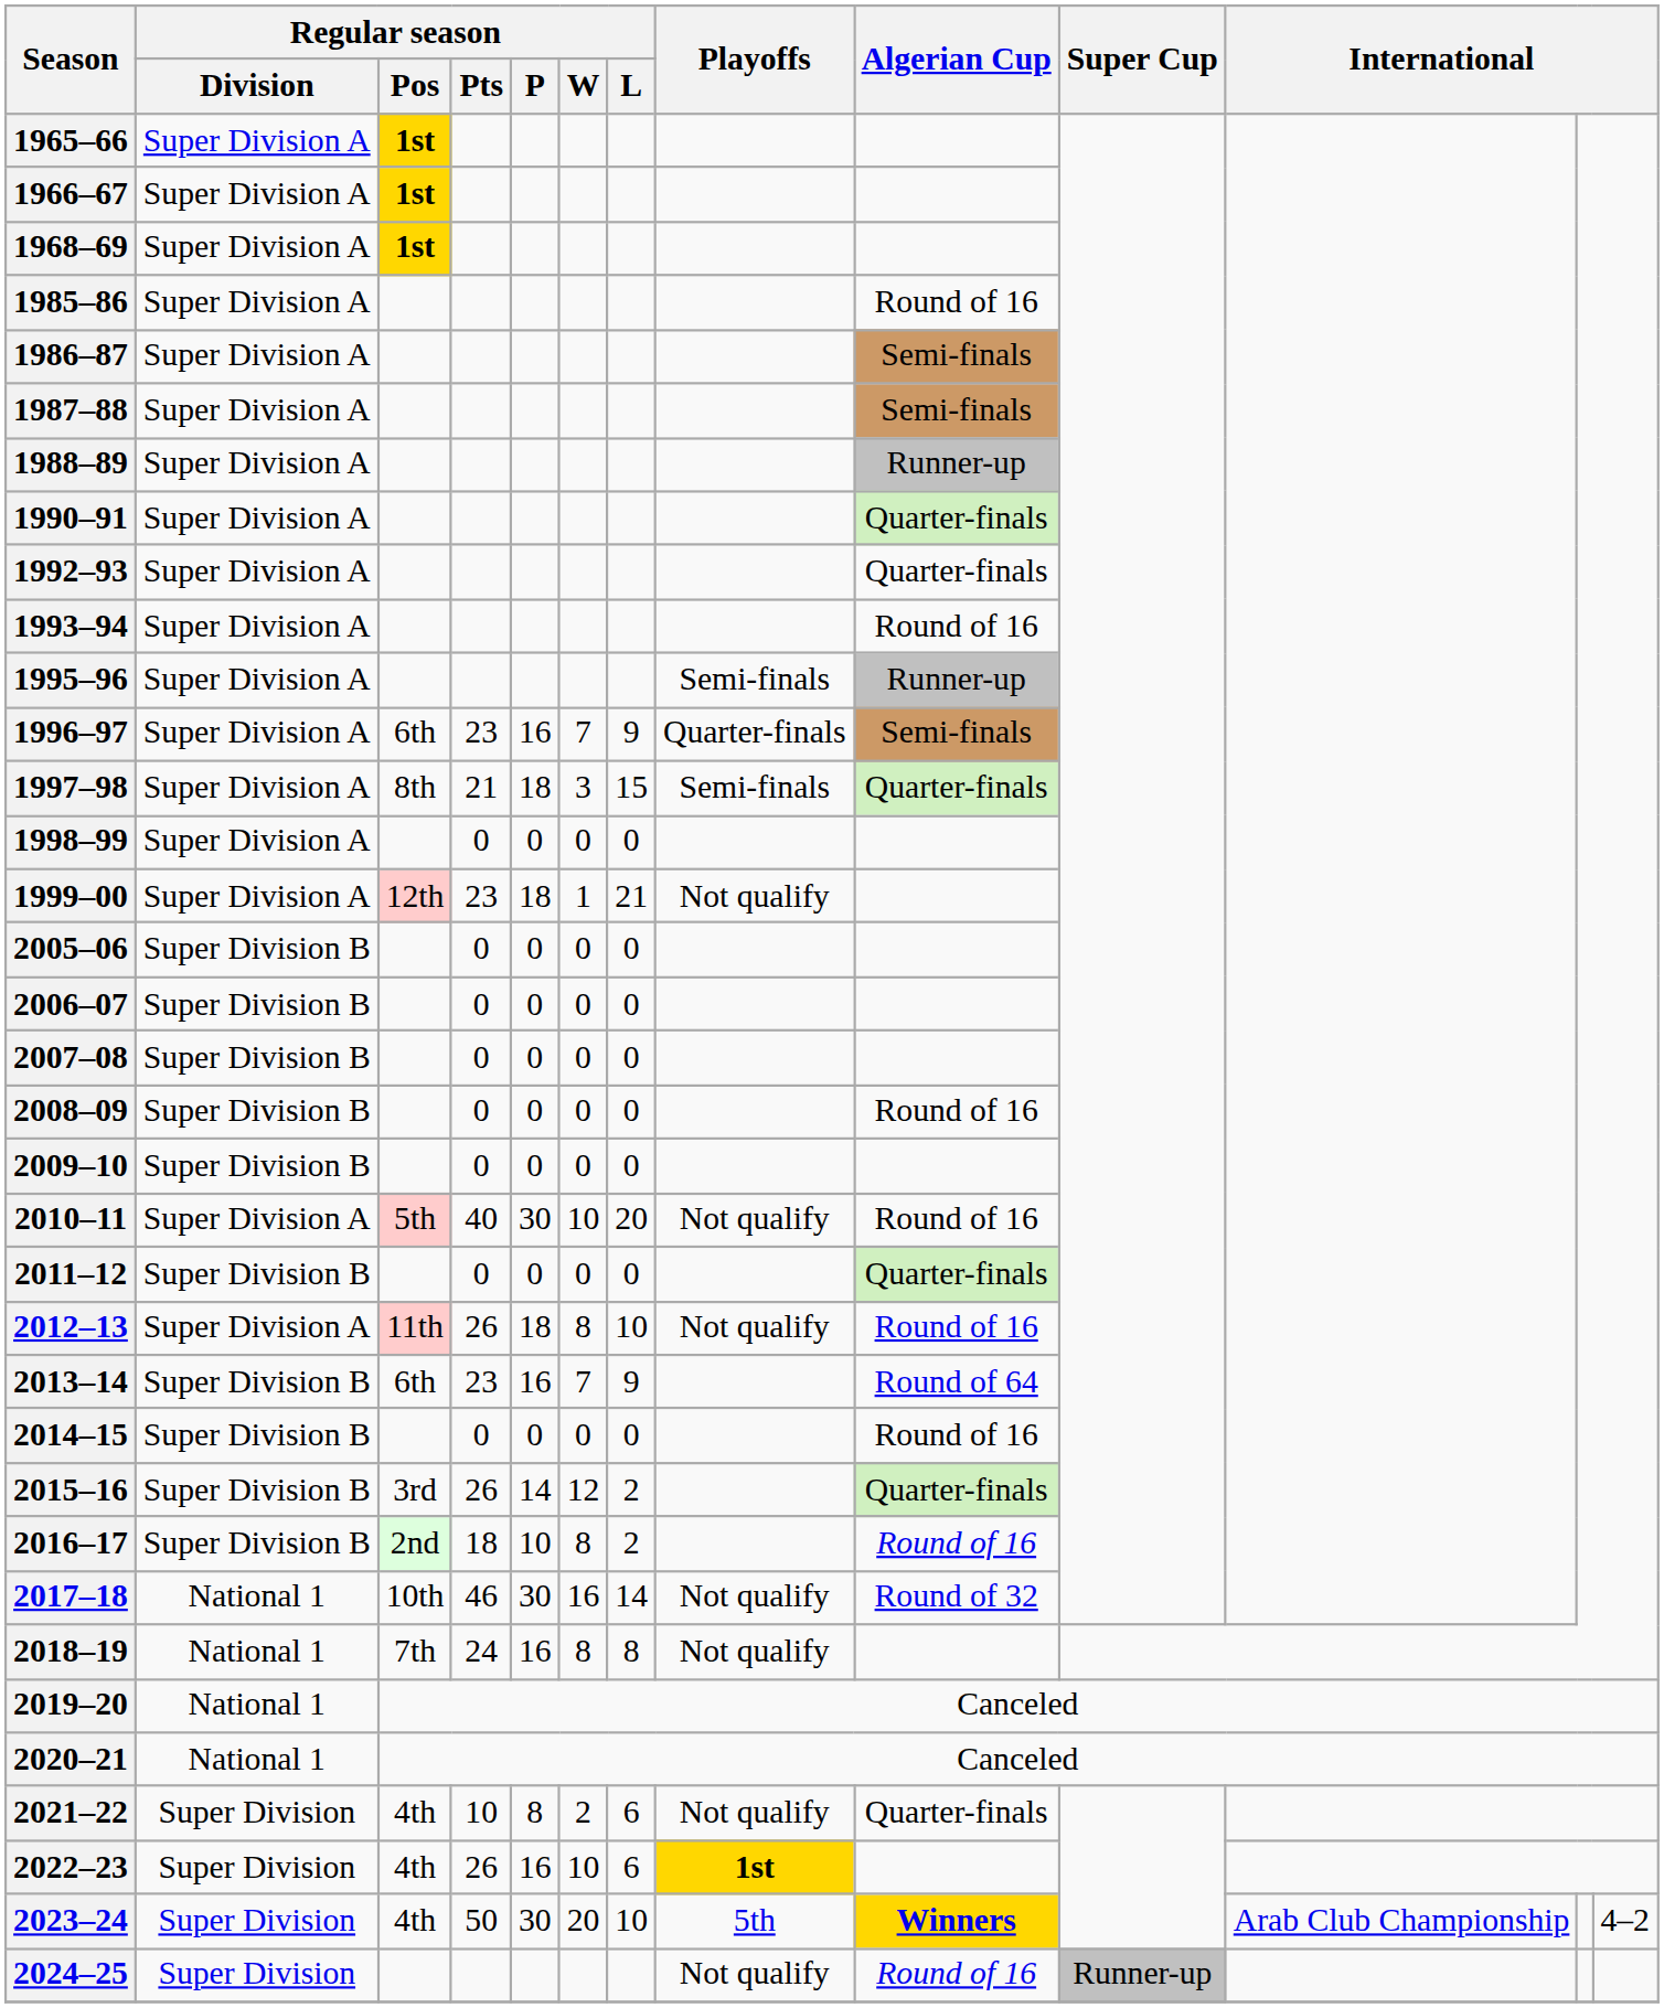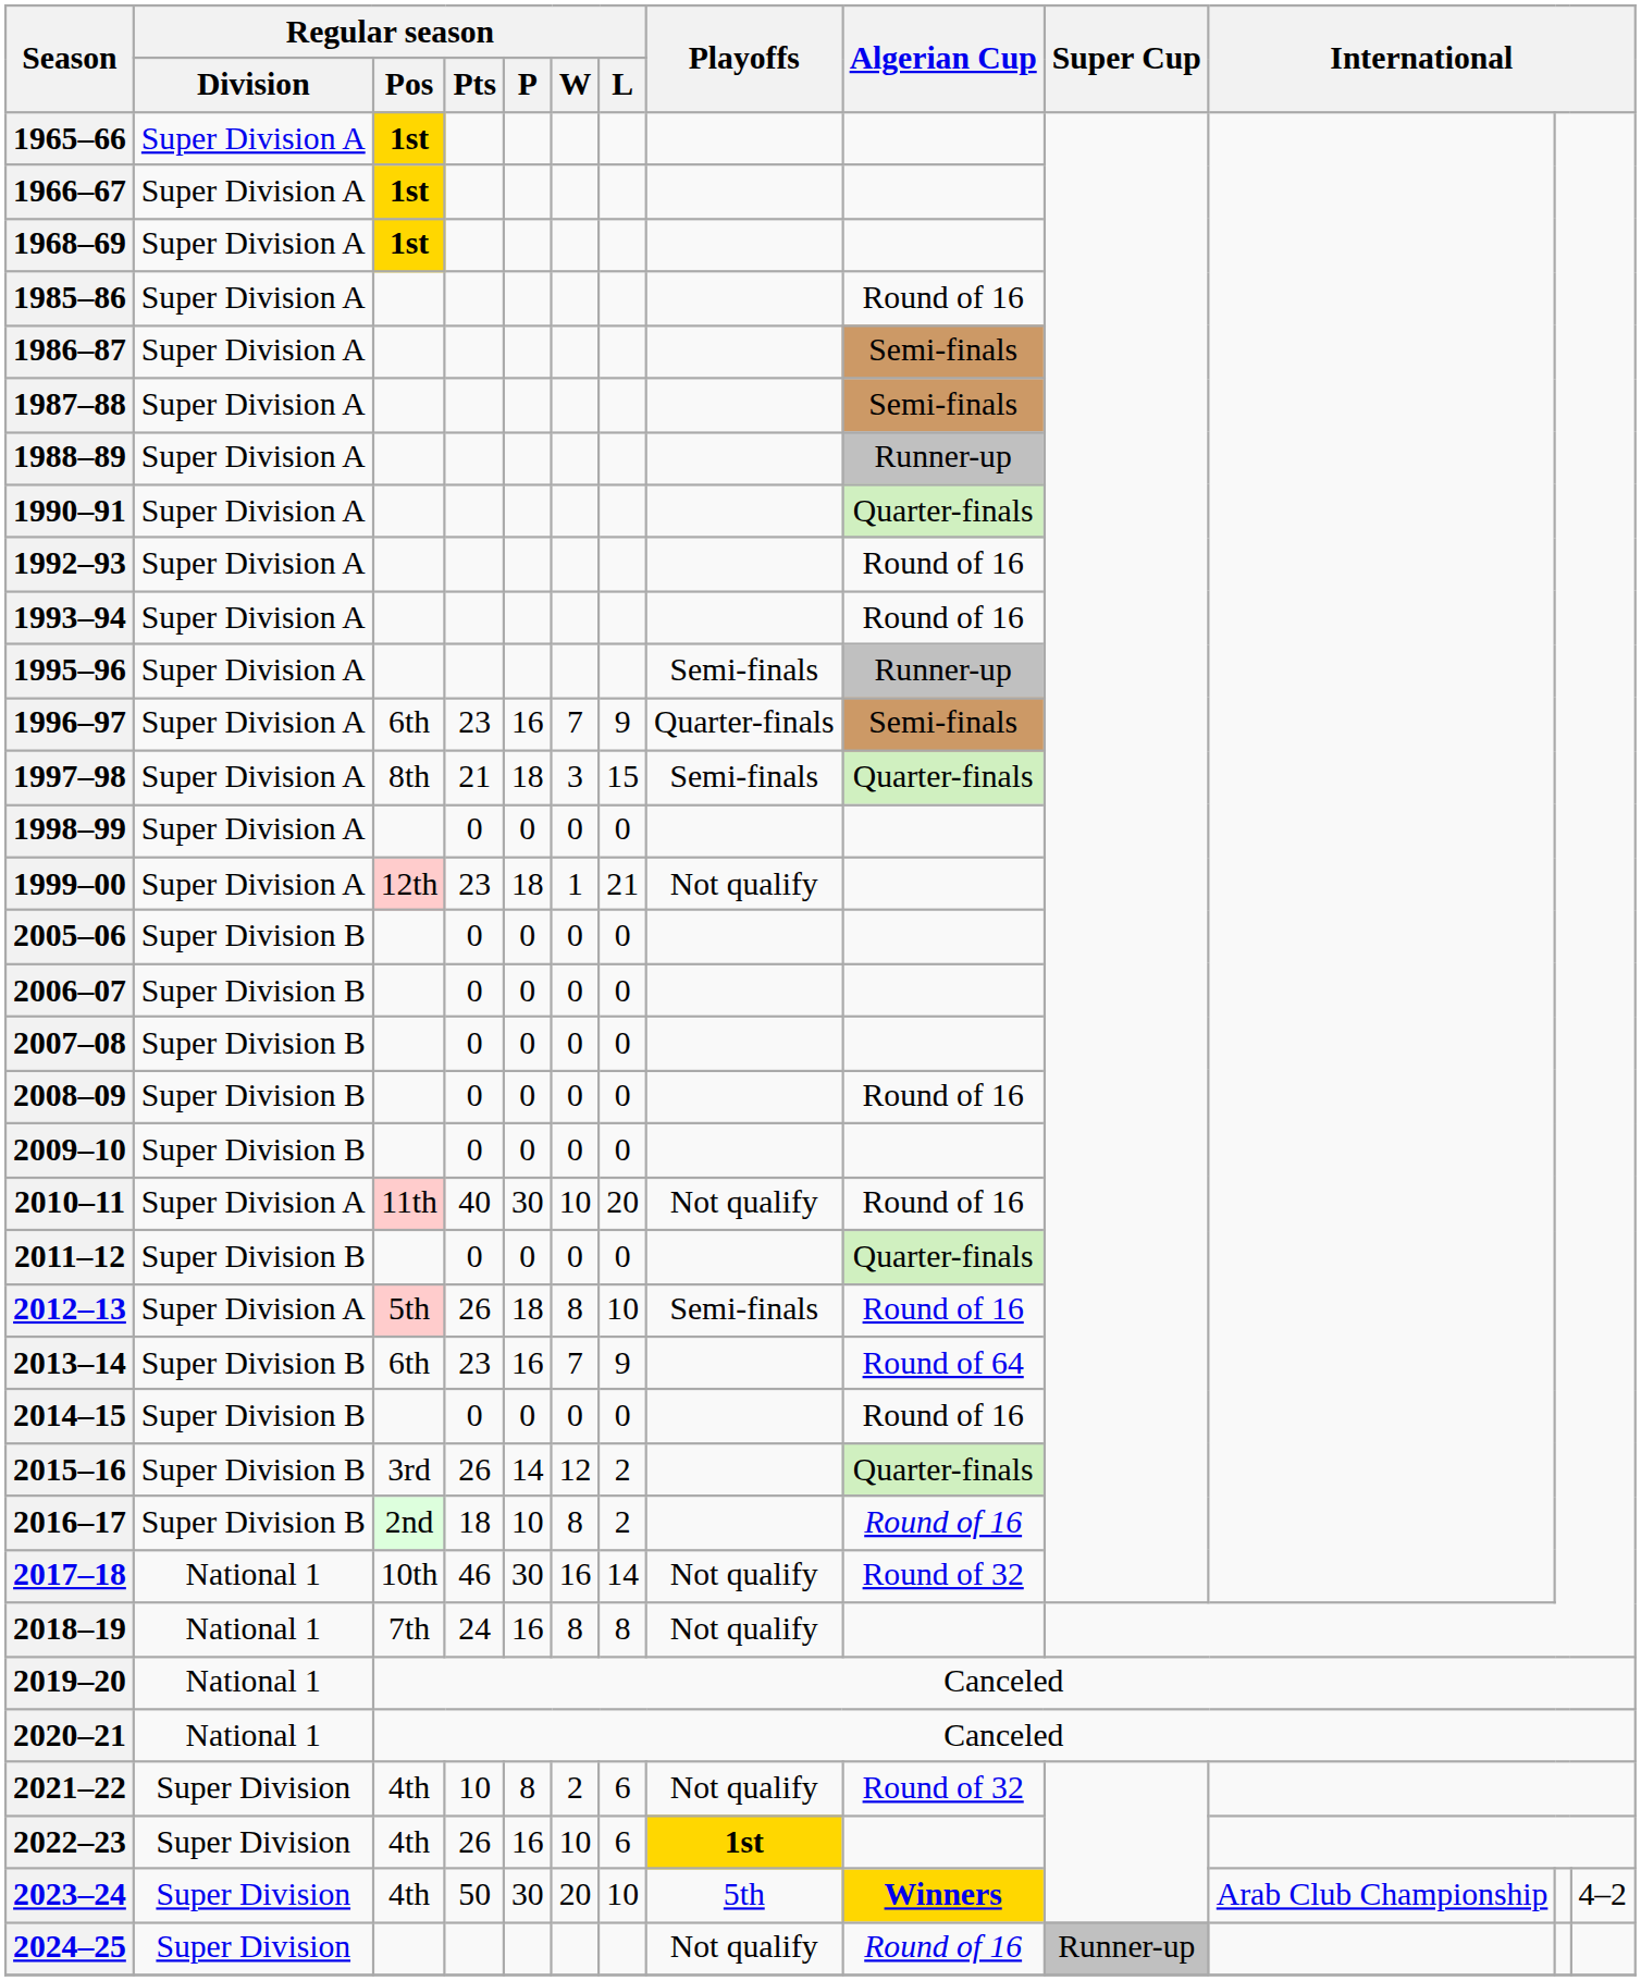 <table class="wikitable" style="font-size:85%; text-align:center">
 <tr>
 <th rowspan=2>Season</th>
 <th colspan=6>Regular season</th>
 <th rowspan=2>Playoffs</th>
 <th rowspan=2><a href='#'>Algerian Cup</a></th>
 <th rowspan=2>Super Cup</th>
 <th rowspan=2 colspan=3>International</th>
 </tr>
 <tr>
 <th>Division</th>
 <th>Pos</th>
 <th>Pts</th>
 <th>P</th>
 <th>W</th>
 <th>L</th>
 </tr>
 <tr>
 <th>1965–66</th>
 <td><a href='#'>Super Division A</a></td>
 <td align=center bgcolor=gold><strong>1st</strong></td>
 <td></td>
 <td></td>
 <td></td>
 <td></td>
 <td></td>
 <td></td>
 <td rowspan="28"></td>
 <td rowspan="28"></td>
 </tr>
 <tr>
 <th>1966–67</th>
 <td>Super Division A</td>
 <td align=center bgcolor=gold><strong>1st</strong></td>
 <td></td>
 <td></td>
 <td></td>
 <td></td>
 <td></td>
 <td></td>
 </tr>
 <tr>
 <th>1968–69</th>
 <td>Super Division A</td>
 <td align=center bgcolor=gold><strong>1st</strong></td>
 <td></td>
 <td></td>
 <td></td>
 <td></td>
 <td></td>
 <td></td>
 </tr>
 <tr>
 <th>1985–86</th>
 <td>Super Division A</td>
 <td></td>
 <td></td>
 <td></td>
 <td></td>
 <td></td>
 <td></td>
 <td>Round of 16</td>
 </tr>
 <tr>
 <th>1986–87</th>
 <td>Super Division A</td>
 <td></td>
 <td></td>
 <td></td>
 <td></td>
 <td></td>
 <td></td>
 <td align=center bgcolor=#cc9966>Semi-finals</td>
 </tr>
 <tr>
 <th>1987–88</th>
 <td>Super Division A</td>
 <td></td>
 <td></td>
 <td></td>
 <td></td>
 <td></td>
 <td></td>
 <td align=center bgcolor=#cc9966>Semi-finals</td>
 </tr>
 <tr>
 <th>1988–89</th>
 <td>Super Division A</td>
 <td></td>
 <td></td>
 <td></td>
 <td></td>
 <td></td>
 <td></td>
 <td align=center bgcolor=silver>Runner-up</td>
 </tr>
 <tr>
 <th>1990–91</th>
 <td>Super Division A</td>
 <td></td>
 <td></td>
 <td></td>
 <td></td>
 <td></td>
 <td></td>
 <td align=center bgcolor=#D0F0C0>Quarter-finals</td>
 </tr>
 <tr>
 <th>1992–93</th>
 <td>Super Division A</td>
 <td></td>
 <td></td>
 <td></td>
 <td></td>
 <td></td>
 <td></td>
-<td>Quarter-finals</td>
+<td>Round of 16</td>
 </tr>
 <tr>
 <th>1993–94</th>
 <td>Super Division A</td>
 <td></td>
 <td></td>
 <td></td>
 <td></td>
 <td></td>
 <td></td>
 <td>Round of 16</td>
 </tr>
 <tr>
 <th>1995–96</th>
 <td>Super Division A</td>
 <td></td>
 <td></td>
 <td></td>
 <td></td>
 <td></td>
 <td>Semi-finals</td>
 <td align=center bgcolor=silver>Runner-up</td>
 </tr>
 <tr>
 <th>1996–97</th>
 <td>Super Division A</td>
 <td>6th</td>
 <td>23</td>
 <td>16</td>
 <td>7</td>
 <td>9</td>
 <td>Quarter-finals</td>
 <td align=center bgcolor=#cc9966>Semi-finals</td>
 </tr>
 <tr>
 <th>1997–98</th>
 <td>Super Division A</td>
 <td>8th</td>
 <td>21</td>
 <td>18</td>
 <td>3</td>
 <td>15</td>
 <td>Semi-finals</td>
 <td align=center bgcolor=#D0F0C0>Quarter-finals</td>
 </tr>
 <tr>
 <th>1998–99</th>
 <td>Super Division A</td>
 <td></td>
 <td>0</td>
 <td>0</td>
 <td>0</td>
 <td>0</td>
 <td></td>
 <td></td>
 </tr>
 <tr>
 <th>1999–00</th>
 <td>Super Division A</td>
 <td bgcolor="#FFCCCC">12th</td>
 <td>23</td>
 <td>18</td>
 <td>1</td>
 <td>21</td>
 <td>Not qualify</td>
 <td></td>
 </tr>
 <tr>
 <th>2005–06</th>
 <td>Super Division B</td>
 <td></td>
 <td>0</td>
 <td>0</td>
 <td>0</td>
 <td>0</td>
 <td></td>
 <td></td>
 </tr>
 <tr>
 <th>2006–07</th>
 <td>Super Division B</td>
 <td></td>
 <td>0</td>
 <td>0</td>
 <td>0</td>
 <td>0</td>
 <td></td>
 <td></td>
 </tr>
 <tr>
 <th>2007–08</th>
 <td>Super Division B</td>
 <td></td>
 <td>0</td>
 <td>0</td>
 <td>0</td>
 <td>0</td>
 <td></td>
 <td></td>
 </tr>
 <tr>
 <th>2008–09</th>
 <td>Super Division B</td>
 <td></td>
 <td>0</td>
 <td>0</td>
 <td>0</td>
 <td>0</td>
 <td></td>
 <td>Round of 16</td>
 </tr>
 <tr>
 <th>2009–10</th>
 <td>Super Division B</td>
 <td></td>
 <td>0</td>
 <td>0</td>
 <td>0</td>
 <td>0</td>
 <td></td>
 <td></td>
 </tr>
 <tr>
 <th>2010–11</th>
 <td>Super Division A</td>
-<td bgcolor="#FFCCCC">5th</td>
+<td bgcolor="#FFCCCC">11th</td>
 <td>40</td>
 <td>30</td>
 <td>10</td>
 <td>20</td>
 <td>Not qualify</td>
 <td>Round of 16</td>
 </tr>
 <tr>
 <th>2011–12</th>
 <td>Super Division B</td>
 <td></td>
 <td>0</td>
 <td>0</td>
 <td>0</td>
 <td>0</td>
 <td></td>
 <td align=center bgcolor=#D0F0C0>Quarter-finals</td>
 </tr>
 <tr>
 <th><a href='#'>2012–13</a></th>
 <td>Super Division A</td>
-<td bgcolor="#FFCCCC">11th</td>
+<td bgcolor="#FFCCCC">5th</td>
 <td>26</td>
 <td>18</td>
 <td>8</td>
 <td>10</td>
-<td>Not qualify</td>
+<td>Semi-finals</td>
 <td><a href='#'>Round of 16</a></td>
 </tr>
 <tr>
 <th>2013–14</th>
 <td>Super Division B</td>
 <td>6th</td>
 <td>23</td>
 <td>16</td>
 <td>7</td>
 <td>9</td>
 <td></td>
 <td><a href='#'>Round of 64</a></td>
 </tr>
 <tr>
 <th>2014–15</th>
 <td>Super Division B</td>
 <td></td>
 <td>0</td>
 <td>0</td>
 <td>0</td>
 <td>0</td>
 <td></td>
 <td>Round of 16</td>
 </tr>
 <tr>
 <th>2015–16</th>
 <td>Super Division B</td>
 <td>3rd</td>
 <td>26</td>
 <td>14</td>
 <td>12</td>
 <td>2</td>
 <td></td>
 <td align=center bgcolor=#D0F0C0>Quarter-finals</td>
 </tr>
 <tr>
 <th>2016–17</th>
 <td>Super Division B</td>
 <td bgcolor="#DDFFDD">2nd</td>
 <td>18</td>
 <td>10</td>
 <td>8</td>
 <td>2</td>
 <td></td>
 <td><a href='#'><em>Round of 16</em></a></td>
 </tr>
 <tr>
 <th><a href='#'>2017–18</a></th>
 <td>National 1</td>
 <td>10th</td>
 <td>46</td>
 <td>30</td>
 <td>16</td>
 <td>14</td>
 <td>Not qualify</td>
 <td><a href='#'>Round of 32</a></td>
 </tr>
 <tr>
 <th>2018–19</th>
 <td>National 1</td>
 <td>7th</td>
 <td>24</td>
 <td>16</td>
 <td>8</td>
 <td>8</td>
 <td>Not qualify</td>
 <td></td>
 </tr>
 <tr>
 <th>2019–20</th>
 <td>National 1</td>
 <td colspan="11">Canceled</td>
 </tr>
 <tr>
 <th>2020–21</th>
 <td>National 1</td>
 <td colspan="11">Canceled</td>
 </tr>
 <tr>
 <th>2021–22</th>
 <td>Super Division</td>
 <td>4th</td>
 <td>10</td>
 <td>8</td>
 <td>2</td>
 <td>6</td>
 <td>Not qualify</td>
-<td>Quarter-finals</td>
+<td><a href='#'>Round of 32</a></td>
 <td rowspan="3"></td>
 <td colspan=3></td>
 </tr>
 <tr>
 <th>2022–23</th>
 <td>Super Division</td>
 <td>4th</td>
 <td>26</td>
 <td>16</td>
 <td>10</td>
 <td>6</td>
 <td align=center bgcolor=gold><strong>1st</strong></td>
 <td></td>
 <td colspan=3></td>
 </tr>
 <tr>
 <th><a href='#'>2023–24</a></th>
 <td><a href='#'>Super Division</a></td>
 <td>4th</td>
 <td>50</td>
 <td>30</td>
 <td>20</td>
 <td>10</td>
 <td><a href='#'>5th</a></td>
 <td align=center bgcolor=gold><a href='#'><strong>Winners</strong></a></td>
 <td><a href='#'>Arab Club Championship</a></td>
 <td></td>
 <td>4–2</td>
 </tr>
 <tr>
 <th><a href='#'>2024–25</a></th>
 <td><a href='#'>Super Division</a></td>
 <td></td>
 <td></td>
 <td></td>
 <td></td>
 <td></td>
 <td>Not qualify</td>
 <td><a href='#'><em>Round of 16</em></a></td>
 <td align=center bgcolor=silver>Runner-up</td>
 <td></td>
 <td></td>
 <td></td>
 </tr>
 <tr>
 </tr>
 </table>
